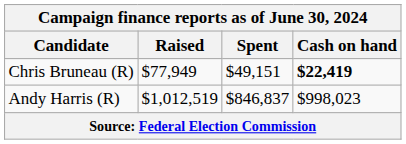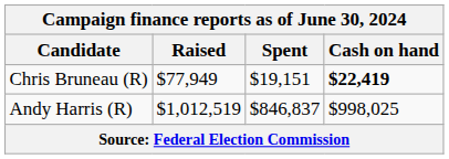 <table class="wikitable sortable">
 <tr>
 <th colspan=4>Campaign finance reports as of June 30, 2024</th>
 </tr>
 <tr style="text-align:center;">
 <th>Candidate</th>
 <th>Raised</th>
 <th>Spent</th>
 <th>Cash on hand</th>
 </tr>
 <tr>
 <td>Chris Bruneau (R)</td>
 <td>$77,949</td>
-<td>$49,151</td>
+<td>$19,151</td>
 <td><strong>$22,419</strong></td>
 </tr>
 <tr>
 <td>Andy Harris (R)</td>
 <td>$1,012,519</td>
 <td>$846,837</td>
-<td>$998,023</td>
+<td>$998,025</td>
 </tr>
 <tr>
 <th colspan="4"><small>Source: <a href='#'>Federal Election Commission</a></small></th>
 </tr>
 </table>
